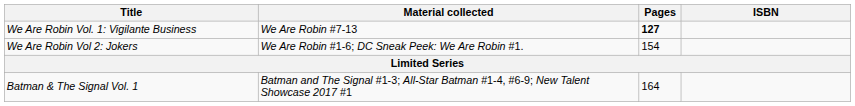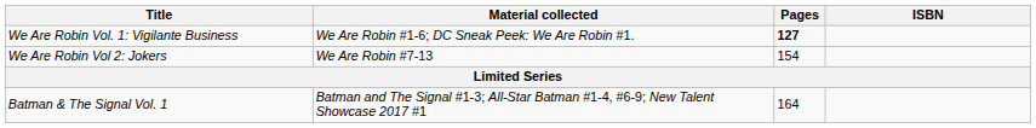 <table class="wikitable" style="width:100%;">
 <tr>
 <th width="32">Title</th>
 <th width="45%">Material collected</th>
 <th width="5%">Pages</th>
 <th width="20%">ISBN</th>
 </tr>
 <tr>
 <td><em>We Are Robin Vol. 1: Vigilante Business</em></td>
-<td><em>We Are Robin</em> #7-13</td>
+<td><em>We Are Robin</em> #1-6; <em>DC Sneak Peek: We Are Robin</em> #1.</td>
 <td><strong>127</strong></td>
 <td></td>
 </tr>
 <tr>
 <td><em>We Are Robin Vol 2: Jokers</em></td>
-<td><em>We Are Robin</em> #1-6; <em>DC Sneak Peek: We Are Robin</em> #1.</td>
+<td><em>We Are Robin</em> #7-13</td>
 <td>154</td>
 <td></td>
 </tr>
 <tr>
 <th colspan="4">Limited Series</th>
 </tr>
 <tr>
 <td><em>Batman & The Signal Vol. 1</em></td>
 <td><em>Batman and The Signal</em> #1-3; <em>All-Star Batman</em> #1-4, #6-9; <em>New Talent Showcase 2017</em> #1</td>
 <td>164</td>
 <td></td>
 </tr>
 </table>
